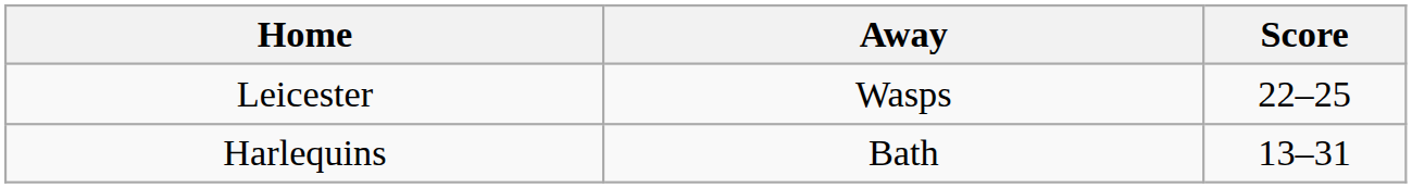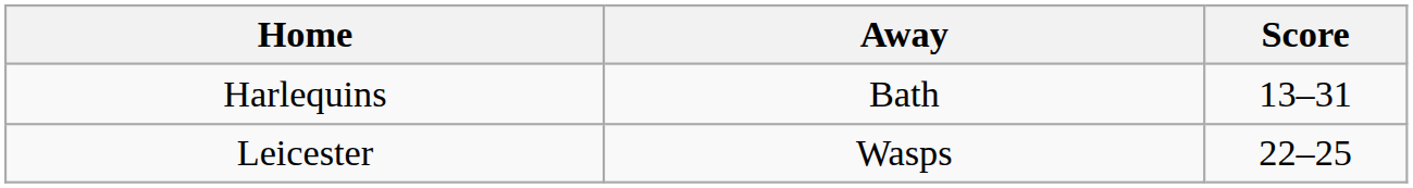 <table class="wikitable" style="text-align: center">
 <tr>
 <th width=250>Home</th>
 <th width=250>Away</th>
 <th width=80>Score</th>
 </tr>
 <tr>
+<td>Harlequins</td>
+<td>Bath</td>
+<td>13–31</td>
+</tr>
+<tr>
 <td>Leicester</td>
 <td>Wasps</td>
 <td>22–25</td>
 </tr>
-<tr>
-<td>Harlequins</td>
-<td>Bath</td>
-<td>13–31</td>
-</tr>
 </table>
